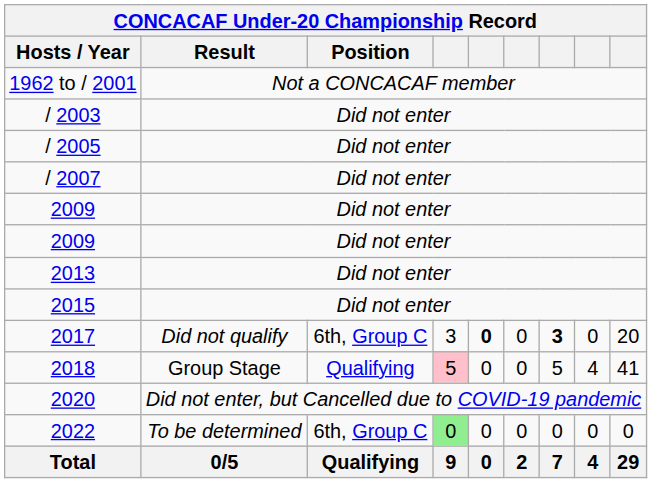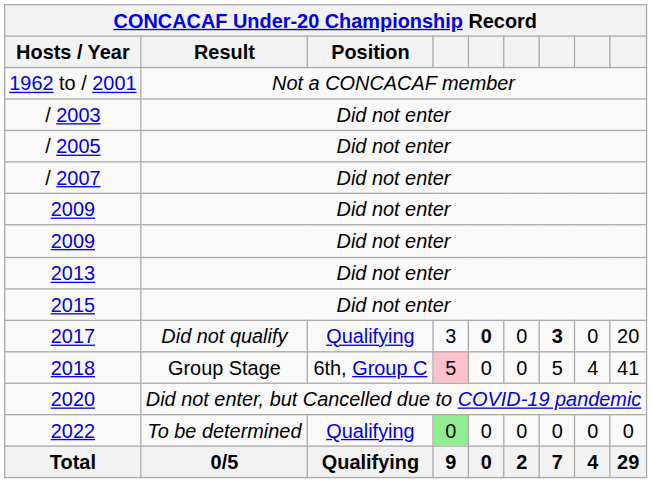 <table class="wikitable" style="text-align: center;font-size:95%;">
 <tr>
 <th colspan=9><a href='#'>CONCACAF Under-20 Championship</a> Record</th>
 </tr>
 <tr>
 <th>Hosts / Year</th>
 <th>Result</th>
 <th>Position</th>
 <th width=20></th>
 <th width=20></th>
 <th width=20></th>
 <th width=20></th>
 <th width=20></th>
 <th width=20></th>
 </tr>
 <tr>
 <td> <a href='#'>1962</a> to / <a href='#'>2001</a></td>
 <td colspan=8><em>Not a CONCACAF member</em></td>
 </tr>
 <tr>
 <td>/ <a href='#'>2003</a></td>
 <td colspan=8><em>Did not enter</em></td>
 </tr>
 <tr>
 <td>/ <a href='#'>2005</a></td>
 <td colspan=8><em>Did not enter</em></td>
 </tr>
 <tr>
 <td>/ <a href='#'>2007</a></td>
 <td colspan=8><em>Did not enter</em></td>
 </tr>
 <tr>
 <td> <a href='#'>2009</a></td>
 <td colspan=8><em>Did not enter</em></td>
 </tr>
 <tr>
 <td> <a href='#'>2009</a></td>
 <td colspan=8><em>Did not enter</em></td>
 </tr>
 <tr>
 <td> <a href='#'>2013</a></td>
 <td colspan=8><em>Did not enter</em></td>
 </tr>
 <tr>
 <td> <a href='#'>2015</a></td>
 <td colspan=8><em>Did not enter</em></td>
 </tr>
 <tr>
 <td> <a href='#'>2017</a></td>
 <td><em>Did not qualify</em></td>
-<td>6th, <a href='#'>Group C</a></td>
+<td><a href='#'>Qualifying</a></td>
 <td>3</td>
 <td><strong>0</strong></td>
 <td>0</td>
 <td><strong>3</strong></td>
 <td>0</td>
 <td>20</td>
 </tr>
 <tr>
 <td> <a href='#'>2018</a></td>
 <td>Group Stage</td>
-<td><a href='#'>Qualifying</a></td>
+<td>6th, <a href='#'>Group C</a></td>
 <td style="background: pink;">5</td>
 <td>0</td>
 <td>0</td>
 <td>5</td>
 <td>4</td>
 <td>41</td>
 </tr>
 <tr>
 <td> <a href='#'>2020</a></td>
 <td colspan=8><em>Did not enter, but Cancelled due to <a href='#'>COVID-19 pandemic</a></em></td>
 </tr>
 <tr>
 <td> <a href='#'>2022</a></td>
 <td><em>To be determined</em></td>
-<td>6th, <a href='#'>Group C</a></td>
+<td><a href='#'>Qualifying</a></td>
 <td style="background: lightgreen;">0</td>
 <td>0</td>
 <td>0</td>
 <td>0</td>
 <td>0</td>
 <td>0</td>
 </tr>
 <tr>
 <th>Total</th>
 <th>0/5</th>
 <th>Qualifying</th>
 <th>9</th>
 <th>0</th>
 <th>2</th>
 <th>7</th>
 <th>4</th>
 <th>29</th>
 </tr>
 </table>
